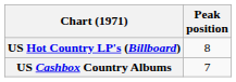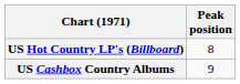 <table class="wikitable plainrowheaders" style="text-align:center">
 <tr>
 <th scope="col">Chart (1971)</th>
 <th scope="col">Peak<br>position</th>
 </tr>
 <tr>
 <th scope = "row">US <a href='#'>Hot Country LP's</a> (<em><a href='#'>Billboard</a></em>)</th>
 <td>8</td>
 </tr>
 <tr>
 <th scope="row">US <em><a href='#'>Cashbox</a></em> Country Albums</th>
-<td align="center">7</td>
+<td align="center">9</td>
 </tr>
 </table>
